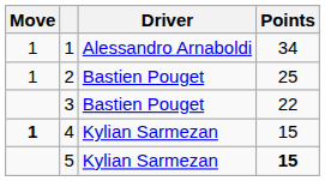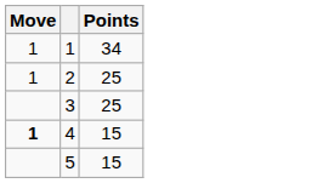 <table class="wikitable" style="font-size:85%;">
 <tr>
 <th>Move</th>
 <th></th>
-<th>Driver</th>
 <th>Points</th>
 </tr>
 <tr>
 <td align="center"> 1</td>
 <td align="center">1</td>
-<td><a href='#'>Alessandro Arnaboldi</a></td>
 <td align="center">34</td>
 </tr>
 <tr>
 <td align="center"> 1</td>
 <td align="center">2</td>
-<td><a href='#'>Bastien Pouget</a></td>
 <td align="center">25</td>
 </tr>
 <tr>
 <td align="center"></td>
 <td align="center">3</td>
-<td><a href='#'>Bastien Pouget</a></td>
-<td align="center">22</td>
+<td align="center">25</td>
 </tr>
 <tr>
 <td align="center"><strong> 1</strong></td>
 <td align="center">4</td>
-<td><a href='#'>Kylian Sarmezan</a></td>
 <td align="center">15</td>
 </tr>
 <tr>
 <td align="center"></td>
 <td align="center">5</td>
-<td><a href='#'>Kylian Sarmezan</a></td>
-<td align="center"><strong>15</strong></td>
+<td align="center">15</td>
 </tr>
 </table>
